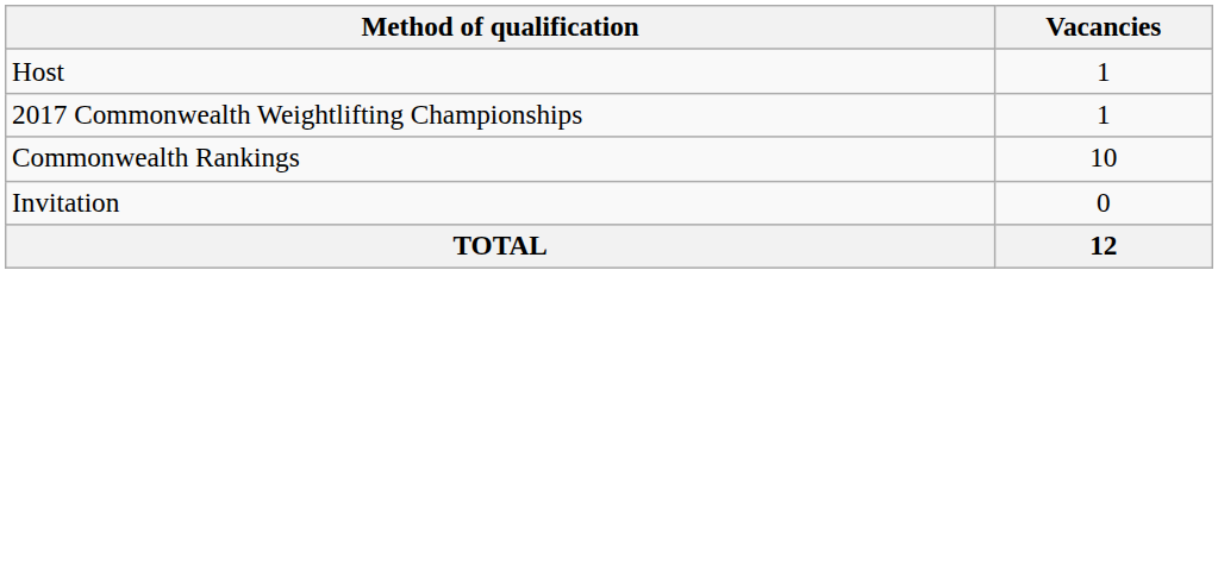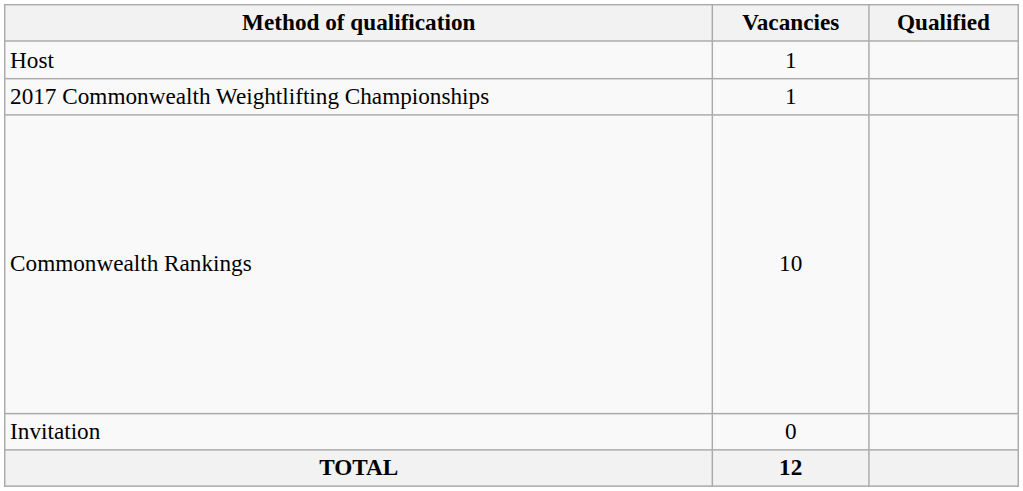 <table class = "wikitable" width=700>
 <tr>
 <th>Method of qualification</th>
 <th>Vacancies</th>
+<th>Qualified</th>
 </tr>
 <tr>
 <td>Host</td>
 <td align="center">1</td>
+<td></td>
 </tr>
 <tr>
 <td>2017 Commonwealth Weightlifting Championships</td>
 <td align="center">1</td>
+<td></td>
 </tr>
 <tr>
 <td>Commonwealth Rankings</td>
 <td align="center">10</td>
+<td><br><br><br><br><br><br><br><s></s><br><br><s></s><br><br></td>
 </tr>
 <tr>
 <td>Invitation</td>
 <td align="center">0</td>
+<td></td>
 </tr>
 <tr>
 <th>TOTAL</th>
 <th>12</th>
+<th></th>
 </tr>
 </table>
